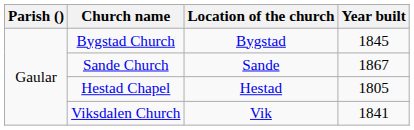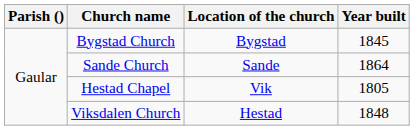 <table class="wikitable" style="text-align:center">
 <tr>
 <th>Parish ()</th>
 <th>Church name</th>
 <th>Location of the church</th>
 <th>Year built</th>
 </tr>
 <tr>
 <td rowspan="4">Gaular</td>
 <td><a href='#'>Bygstad Church</a></td>
 <td><a href='#'>Bygstad</a></td>
 <td>1845</td>
 </tr>
 <tr>
 <td><a href='#'>Sande Church</a></td>
 <td><a href='#'>Sande</a></td>
-<td>1867</td>
+<td>1864</td>
 </tr>
 <tr>
 <td><a href='#'>Hestad Chapel</a></td>
-<td><a href='#'>Hestad</a></td>
+<td><a href='#'>Vik</a></td>
 <td>1805</td>
 </tr>
 <tr>
 <td><a href='#'>Viksdalen Church</a></td>
-<td><a href='#'>Vik</a></td>
-<td>1841</td>
+<td><a href='#'>Hestad</a></td>
+<td>1848</td>
 </tr>
 </table>
